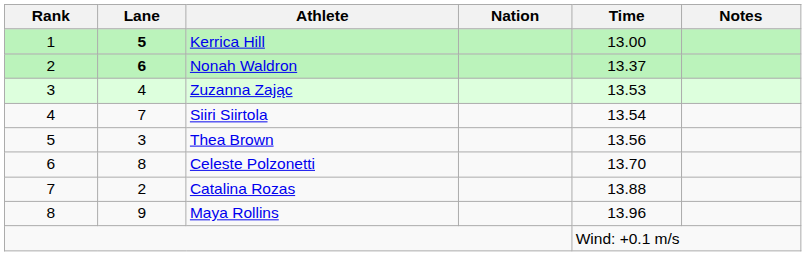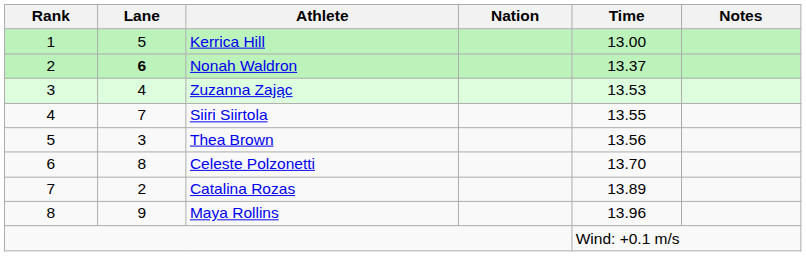 <table class="wikitable sortable" style="text-align:center;width: 65%;">
 <tr>
 <th scope="col">Rank</th>
 <th scope="col">Lane</th>
 <th scope="col">Athlete</th>
 <th scope="col">Nation</th>
 <th scope="col">Time</th>
 <th scope="col">Notes</th>
 </tr>
 <tr bgcolor=bbf3bb>
 <td>1</td>
-<td><strong>5</strong></td>
+<td>5</td>
 <td align=left><a href='#'>Kerrica Hill</a></td>
 <td align=left></td>
 <td>13.00</td>
 <td></td>
 </tr>
 <tr bgcolor=bbf3bb>
 <td>2</td>
 <td><strong>6</strong></td>
 <td align=left><a href='#'>Nonah Waldron</a></td>
 <td align=left></td>
 <td>13.37</td>
 <td></td>
 </tr>
 <tr bgcolor=ddffdd>
 <td>3</td>
 <td>4</td>
 <td align=left><a href='#'>Zuzanna Zając</a></td>
 <td align=left></td>
 <td>13.53</td>
 <td></td>
 </tr>
 <tr>
 <td>4</td>
 <td>7</td>
 <td align=left><a href='#'>Siiri Siirtola</a></td>
 <td align=left></td>
-<td>13.54</td>
+<td>13.55</td>
 <td></td>
 </tr>
 <tr>
 <td>5</td>
 <td>3</td>
 <td align=left><a href='#'>Thea Brown</a></td>
 <td align=left></td>
 <td>13.56</td>
 <td></td>
 </tr>
 <tr>
 <td>6</td>
 <td>8</td>
 <td align=left><a href='#'>Celeste Polzonetti</a></td>
 <td align=left></td>
 <td>13.70</td>
 <td></td>
 </tr>
 <tr>
 <td>7</td>
 <td>2</td>
 <td align=left><a href='#'>Catalina Rozas</a></td>
 <td align=left></td>
-<td>13.88</td>
+<td>13.89</td>
 <td></td>
 </tr>
 <tr>
 <td>8</td>
 <td>9</td>
 <td align=left><a href='#'>Maya Rollins</a></td>
 <td align=left></td>
 <td>13.96</td>
 <td></td>
 </tr>
 <tr class="sortbottom">
 <td colspan="4"></td>
 <td colspan="2" style="text-align:left;">Wind: +0.1 m/s</td>
 </tr>
 </table>
